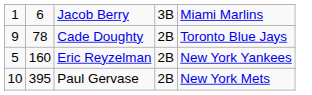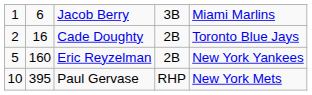 <table class="wikitable">
 <tr align="center">
 <td>1</td>
 <td>6</td>
 <td align="left"><a href='#'>Jacob Berry</a></td>
 <td>3B</td>
 <td align="left"><a href='#'>Miami Marlins</a></td>
 </tr>
 <tr align="center">
-<td>9</td>
-<td>78</td>
+<td>2</td>
+<td>16</td>
 <td align="left"><a href='#'>Cade Doughty</a></td>
 <td>2B</td>
 <td align="left"><a href='#'>Toronto Blue Jays</a></td>
 </tr>
 <tr align="center">
 <td>5</td>
 <td>160</td>
 <td align="left"><a href='#'>Eric Reyzelman</a></td>
 <td>2B</td>
 <td align="left"><a href='#'>New York Yankees</a></td>
 </tr>
 <tr align="center">
 <td>10</td>
 <td>395</td>
 <td align="left">Paul Gervase</td>
-<td>2B</td>
+<td>RHP</td>
 <td align="left"><a href='#'>New York Mets</a></td>
 </tr>
 </table>
